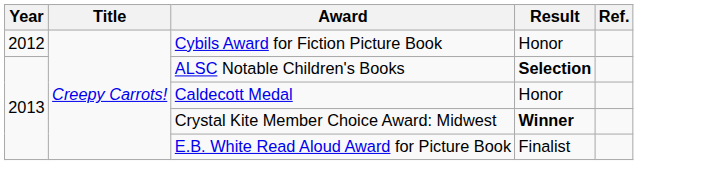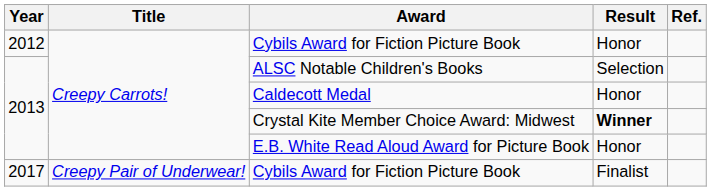 <table class="wikitable sortable mw-collapsible">
 <tr>
 <th>Year</th>
 <th>Title</th>
 <th>Award</th>
 <th>Result</th>
 <th>Ref.</th>
 </tr>
 <tr>
 <td>2012</td>
 <td rowspan="5"><em><a href='#'>Creepy Carrots!</a></em></td>
 <td><a href='#'>Cybils Award</a> for Fiction Picture Book</td>
 <td>Honor</td>
 <td></td>
 </tr>
 <tr>
 <td rowspan="4">2013</td>
 <td><a href='#'>ALSC</a> Notable Children's Books</td>
-<td><strong>Selection</strong></td>
+<td>Selection</td>
 <td></td>
 </tr>
 <tr>
 <td><a href='#'>Caldecott Medal</a></td>
 <td>Honor</td>
 <td></td>
 </tr>
 <tr>
 <td>Crystal Kite Member Choice Award: Midwest</td>
 <td><strong>Winner</strong></td>
 <td></td>
 </tr>
 <tr>
 <td><a href='#'>E.B. White Read Aloud Award</a> for Picture Book</td>
+<td>Honor</td>
+<td></td>
+</tr>
+<tr>
+<td>2017</td>
+<td><em><a href='#'>Creepy Pair of Underwear!</a></em></td>
+<td><a href='#'>Cybils Award</a> for Fiction Picture Book</td>
 <td>Finalist</td>
 <td></td>
 </tr>
 </table>
